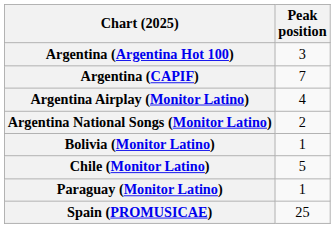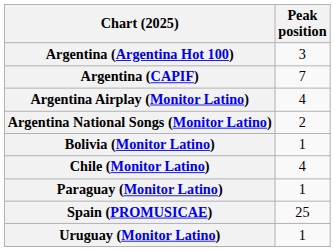 <table class="wikitable sortable plainrowheaders" style="text-align:center">
 <tr>
 <th scope="col">Chart (2025)</th>
 <th scope="col">Peak<br>position</th>
 </tr>
 <tr>
 <th scope="row">Argentina (<a href='#'>Argentina Hot 100</a>)</th>
 <td>3</td>
 </tr>
 <tr>
 <th scope="row">Argentina (<a href='#'>CAPIF</a>)</th>
 <td>7</td>
 </tr>
 <tr>
 <th scope="row">Argentina Airplay (<a href='#'>Monitor Latino</a>)</th>
 <td>4</td>
 </tr>
 <tr>
 <th scope="row">Argentina National Songs (<a href='#'>Monitor Latino</a>)</th>
 <td>2</td>
 </tr>
 <tr>
 <th scope="row">Bolivia (<a href='#'>Monitor Latino</a>)</th>
 <td>1</td>
 </tr>
 <tr>
 <th scope="row">Chile (<a href='#'>Monitor Latino</a>)</th>
-<td>5</td>
+<td>4</td>
 </tr>
 <tr>
 <th scope="row">Paraguay (<a href='#'>Monitor Latino</a>)</th>
 <td>1</td>
 </tr>
 <tr>
 <th scope="row">Spain (<a href='#'>PROMUSICAE</a>)</th>
 <td>25</td>
 </tr>
+<tr>
+<th scope="row">Uruguay (<a href='#'>Monitor Latino</a>)</th>
+<td>1</td>
+</tr>
 </table>
